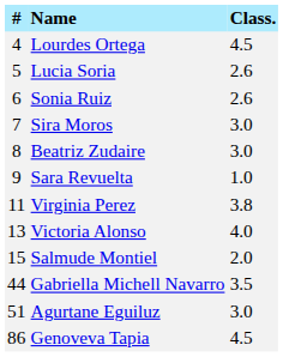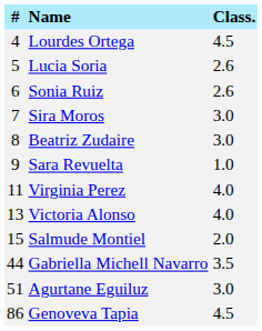 <table border=0 cellpadding=2 cellspacing=0  |- bgcolor=#F2F2F2 style="text-align:center; font-size:90%;">
 <tr bgcolor=#ADEBFD>
 <th>#</th>
 <th align=left>Name</th>
 <th align=left>Class.</th>
 </tr>
 <tr>
 <td>4</td>
 <td align=left><a href='#'>Lourdes Ortega</a></td>
 <td align=left>4.5</td>
 </tr>
 <tr>
 <td>5</td>
 <td align=left><a href='#'>Lucia Soria</a></td>
 <td align=left>2.6</td>
 </tr>
 <tr>
 <td>6</td>
 <td align=left><a href='#'>Sonia Ruiz</a></td>
 <td align=left>2.6</td>
 </tr>
 <tr>
 <td>7</td>
 <td align=left><a href='#'>Sira Moros</a></td>
 <td align=left>3.0</td>
 </tr>
 <tr>
 <td>8</td>
 <td align=left><a href='#'>Beatriz Zudaire</a></td>
 <td align=left>3.0</td>
 </tr>
 <tr>
 <td>9</td>
 <td align=left><a href='#'>Sara Revuelta</a></td>
 <td align=left>1.0</td>
 </tr>
 <tr>
 <td>11</td>
 <td align=left><a href='#'>Virginia Perez</a></td>
-<td align=left>3.8</td>
+<td align=left>4.0</td>
 </tr>
 <tr>
 <td>13</td>
 <td align=left><a href='#'>Victoria Alonso</a></td>
 <td align=left>4.0</td>
 </tr>
 <tr>
 <td>15</td>
 <td align=left><a href='#'>Salmude Montiel</a></td>
 <td align=left>2.0</td>
 </tr>
 <tr>
 <td>44</td>
 <td align=left><a href='#'>Gabriella Michell Navarro</a></td>
 <td align=left>3.5</td>
 </tr>
 <tr>
 <td>51</td>
 <td align=left><a href='#'>Agurtane Eguiluz</a></td>
 <td align=left>3.0</td>
 </tr>
 <tr>
 <td>86</td>
 <td align=left><a href='#'>Genoveva Tapia</a></td>
 <td align=left>4.5</td>
 </tr>
 </table>
